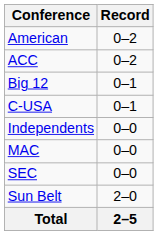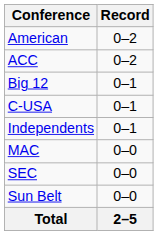 <table class="wikitable">
 <tr>
 <th>Conference</th>
 <th>Record</th>
 </tr>
 <tr>
 <td><a href='#'>American</a></td>
 <td align=center>0–2</td>
 </tr>
 <tr>
 <td><a href='#'>ACC</a></td>
 <td align=center>0–2</td>
 </tr>
 <tr>
 <td><a href='#'>Big 12</a></td>
 <td align=center>0–1</td>
 </tr>
 <tr>
 <td><a href='#'>C-USA</a></td>
 <td align=center>0–1</td>
 </tr>
 <tr>
 <td><a href='#'>Independents</a></td>
-<td align=center>0–0</td>
+<td align=center>0–1</td>
 </tr>
 <tr>
 <td><a href='#'>MAC</a></td>
 <td align=center>0–0</td>
 </tr>
 <tr>
 <td><a href='#'>SEC</a></td>
 <td align=center>0–0</td>
 </tr>
 <tr>
 <td><a href='#'>Sun Belt</a></td>
-<td align=center>2–0</td>
+<td align=center>0–0</td>
 </tr>
 <tr>
 <th>Total</th>
 <th>2–5</th>
 </tr>
 </table>
